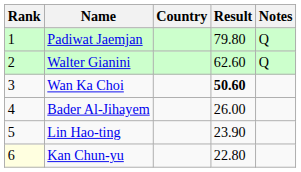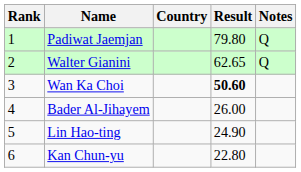 <table class="wikitable" style="font-size:95%" style="text-align:center; width:35em;">
 <tr>
 <th>Rank</th>
 <th>Name</th>
 <th>Country</th>
 <th>Result</th>
 <th>Notes</th>
 </tr>
 <tr bgcolor=ccffcc>
 <td>1</td>
 <td align=left><a href='#'>Padiwat Jaemjan</a></td>
 <td align="left"></td>
 <td>79.80</td>
 <td>Q</td>
 </tr>
 <tr bgcolor=ccffcc>
 <td>2</td>
 <td align=left><a href='#'>Walter Gianini</a></td>
 <td align=left></td>
-<td>62.60</td>
+<td>62.65</td>
 <td>Q</td>
 </tr>
 <tr>
 <td>3</td>
 <td align=left><a href='#'>Wan Ka Choi</a></td>
 <td align="left"></td>
 <td><strong>50.60</strong></td>
 <td></td>
 </tr>
 <tr>
 <td>4</td>
 <td align=left><a href='#'>Bader Al-Jihayem</a></td>
 <td align=left></td>
 <td>26.00</td>
 <td></td>
 </tr>
 <tr>
 <td>5</td>
 <td align=left><a href='#'>Lin Hao-ting</a></td>
 <td align=left></td>
-<td>23.90</td>
+<td>24.90</td>
 <td></td>
 </tr>
 <tr>
-<td style="background: lightyellow;">6</td>
+<td>6</td>
 <td align=left><a href='#'>Kan Chun-yu</a></td>
 <td align=left></td>
 <td>22.80</td>
 <td></td>
 </tr>
 </table>
